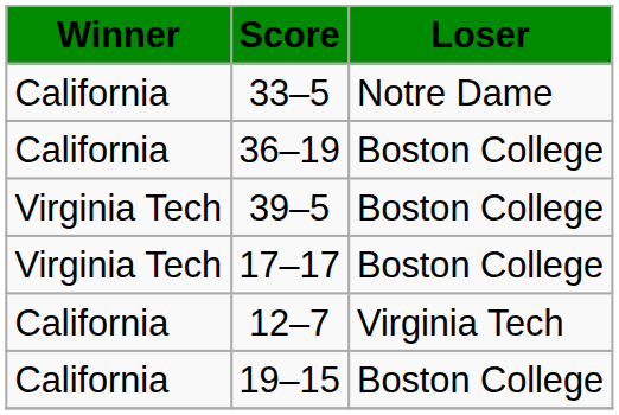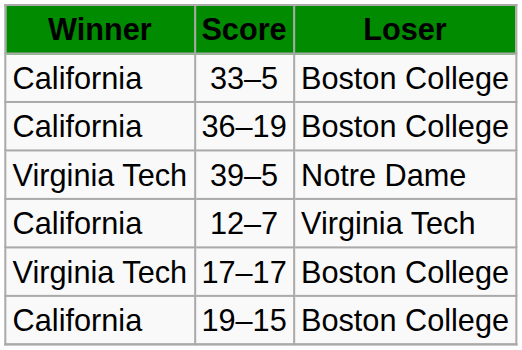 <table class="wikitable" style="margin:0.5em auto; font-size:95%">
 <tr bgcolor="008B00">
 <td align=center><strong>Winner</strong></td>
 <td align=center><strong>Score</strong></td>
 <td align=center><strong>Loser</strong></td>
 </tr>
 <tr>
 <td>California</td>
 <td align=center>33–5</td>
-<td>Notre Dame</td>
+<td>Boston College</td>
 </tr>
 <tr>
 <td>California</td>
 <td align=center>36–19</td>
 <td>Boston College</td>
 </tr>
 <tr>
 <td>Virginia Tech</td>
 <td align=center>39–5</td>
-<td>Boston College</td>
+<td>Notre Dame</td>
+</tr>
+<tr>
+<td>California</td>
+<td align=center>12–7</td>
+<td>Virginia Tech</td>
 </tr>
 <tr>
 <td>Virginia Tech</td>
 <td align=center>17–17</td>
 <td>Boston College</td>
-</tr>
-<tr>
-<td>California</td>
-<td align=center>12–7</td>
-<td>Virginia Tech</td>
 </tr>
 <tr>
 <td>California</td>
 <td align=center>19–15</td>
 <td>Boston College</td>
 </tr>
 <tr>
 </tr>
 </table>
